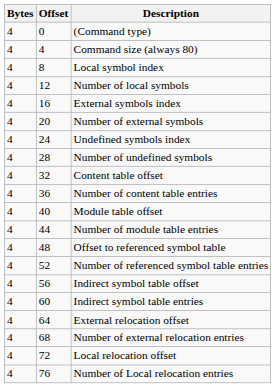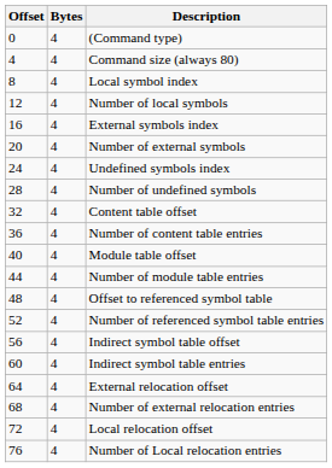 <table class="wikitable">
 <tr>
+<th>Offset</th>
 <th>Bytes</th>
-<th>Offset</th>
 <th>Description</th>
 </tr>
 <tr>
+<td>0</td>
 <td>4</td>
-<td>0</td>
 <td> (Command type)</td>
 </tr>
 <tr>
 <td>4</td>
 <td>4</td>
 <td>Command size (always 80)</td>
 </tr>
 <tr>
+<td>8</td>
 <td>4</td>
-<td>8</td>
 <td>Local symbol index</td>
 </tr>
 <tr>
+<td>12</td>
 <td>4</td>
-<td>12</td>
 <td>Number of local symbols</td>
 </tr>
 <tr>
+<td>16</td>
 <td>4</td>
-<td>16</td>
 <td>External symbols index</td>
 </tr>
 <tr>
+<td>20</td>
 <td>4</td>
-<td>20</td>
 <td>Number of external symbols</td>
 </tr>
 <tr>
+<td>24</td>
 <td>4</td>
-<td>24</td>
 <td>Undefined symbols index</td>
 </tr>
 <tr>
+<td>28</td>
 <td>4</td>
-<td>28</td>
 <td>Number of undefined symbols</td>
 </tr>
 <tr>
+<td>32</td>
 <td>4</td>
-<td>32</td>
 <td>Content table offset</td>
 </tr>
 <tr>
+<td>36</td>
 <td>4</td>
-<td>36</td>
 <td>Number of content table entries</td>
 </tr>
 <tr>
+<td>40</td>
 <td>4</td>
-<td>40</td>
 <td>Module table offset</td>
 </tr>
 <tr>
+<td>44</td>
 <td>4</td>
-<td>44</td>
 <td>Number of module table entries</td>
 </tr>
 <tr>
+<td>48</td>
 <td>4</td>
-<td>48</td>
 <td>Offset to referenced symbol table</td>
 </tr>
 <tr>
+<td>52</td>
 <td>4</td>
-<td>52</td>
 <td>Number of referenced symbol table entries</td>
 </tr>
 <tr>
+<td>56</td>
 <td>4</td>
-<td>56</td>
 <td>Indirect symbol table offset</td>
 </tr>
 <tr>
+<td>60</td>
 <td>4</td>
-<td>60</td>
 <td>Indirect symbol table entries</td>
 </tr>
 <tr>
+<td>64</td>
 <td>4</td>
-<td>64</td>
 <td>External relocation offset</td>
 </tr>
 <tr>
+<td>68</td>
 <td>4</td>
-<td>68</td>
 <td>Number of external relocation entries</td>
 </tr>
 <tr>
+<td>72</td>
 <td>4</td>
-<td>72</td>
 <td>Local relocation offset</td>
 </tr>
 <tr>
+<td>76</td>
 <td>4</td>
-<td>76</td>
 <td>Number of Local relocation entries</td>
 </tr>
 </table>
